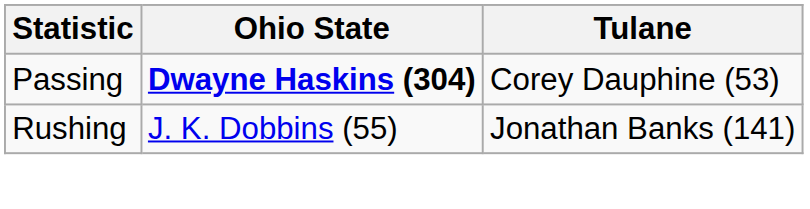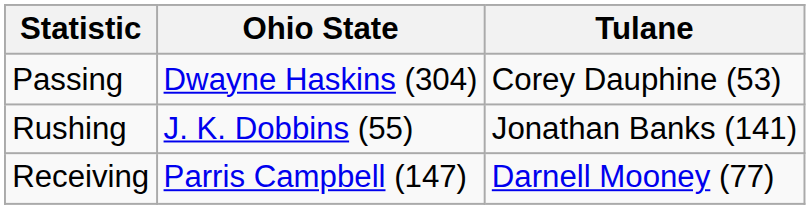 <table class="wikitable">
 <tr>
 <th>Statistic</th>
 <th>Ohio State</th>
 <th>Tulane</th>
 </tr>
 <tr>
 <td>Passing</td>
-<td><strong><a href='#'>Dwayne Haskins</a> (304)</strong></td>
+<td><a href='#'>Dwayne Haskins</a> (304)</td>
 <td>Corey Dauphine (53)</td>
 </tr>
 <tr>
 <td>Rushing</td>
 <td><a href='#'>J. K. Dobbins</a> (55)</td>
 <td>Jonathan Banks (141)</td>
 </tr>
+<tr>
+<td>Receiving</td>
+<td><a href='#'>Parris Campbell</a> (147)</td>
+<td><a href='#'>Darnell Mooney</a> (77)</td>
+</tr>
 </table>
